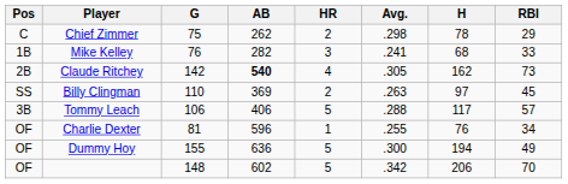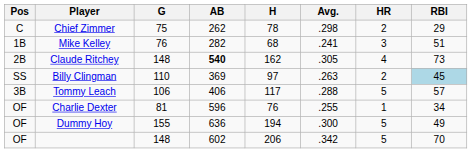 <table class="wikitable sortable">
 <tr>
 <th bgcolor="#DDDDFF" width="5%">Pos</th>
 <th bgcolor="#DDDDFF" width="16%">Player</th>
 <th bgcolor="#DDDDFF" width="9%">G</th>
 <th bgcolor="#DDDDFF" width="9%">AB</th>
+<th bgcolor="#DDDDFF" width="9%">H</th>
+<th bgcolor="#DDDDFF" width="9%">Avg.</th>
 <th bgcolor="#DDDDFF" width="9%">HR</th>
-<th bgcolor="#DDDDFF" width="9%">Avg.</th>
-<th bgcolor="#DDDDFF" width="9%">H</th>
 <th bgcolor="#DDDDFF" width="9%">RBI</th>
 </tr>
 <tr align="center">
 <td>C</td>
 <td><a href='#'>Chief Zimmer</a></td>
 <td>75</td>
 <td>262</td>
+<td>78</td>
+<td>.298</td>
 <td>2</td>
-<td>.298</td>
-<td>78</td>
 <td>29</td>
 </tr>
 <tr align=center>
 <td>1B</td>
 <td><a href='#'>Mike Kelley</a></td>
 <td>76</td>
 <td>282</td>
+<td>68</td>
+<td>.241</td>
 <td>3</td>
-<td>.241</td>
-<td>68</td>
-<td>33</td>
+<td>51</td>
 </tr>
 <tr align=center>
 <td>2B</td>
 <td><a href='#'>Claude Ritchey</a></td>
-<td>142</td>
+<td>148</td>
 <td><strong>540</strong></td>
+<td>162</td>
+<td>.305</td>
 <td>4</td>
-<td>.305</td>
-<td>162</td>
 <td>73</td>
 </tr>
 <tr align=center>
 <td>SS</td>
 <td><a href='#'>Billy Clingman</a></td>
 <td>110</td>
 <td>369</td>
+<td>97</td>
+<td>.263</td>
 <td>2</td>
-<td>.263</td>
-<td>97</td>
-<td>45</td>
+<td style="background: lightblue;">45</td>
 </tr>
 <tr align=center>
 <td>3B</td>
 <td><a href='#'>Tommy Leach</a></td>
 <td>106</td>
 <td>406</td>
+<td>117</td>
+<td>.288</td>
 <td>5</td>
-<td>.288</td>
-<td>117</td>
 <td>57</td>
 </tr>
 <tr align=center>
 <td>OF</td>
 <td><a href='#'>Charlie Dexter</a></td>
 <td>81</td>
 <td>596</td>
+<td>76</td>
+<td>.255</td>
 <td>1</td>
-<td>.255</td>
-<td>76</td>
 <td>34</td>
 </tr>
 <tr align=center>
 <td>OF</td>
 <td><a href='#'>Dummy Hoy</a></td>
 <td>155</td>
 <td>636</td>
+<td>194</td>
+<td>.300</td>
 <td>5</td>
-<td>.300</td>
-<td>194</td>
 <td>49</td>
 </tr>
 <tr align=center>
 <td>OF</td>
 <td></td>
 <td>148</td>
 <td>602</td>
+<td>206</td>
+<td>.342</td>
 <td>5</td>
-<td>.342</td>
-<td>206</td>
 <td>70</td>
 </tr>
 </table>
